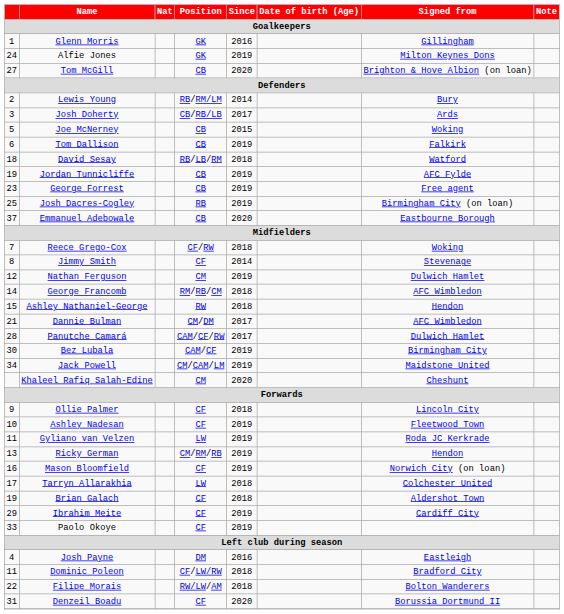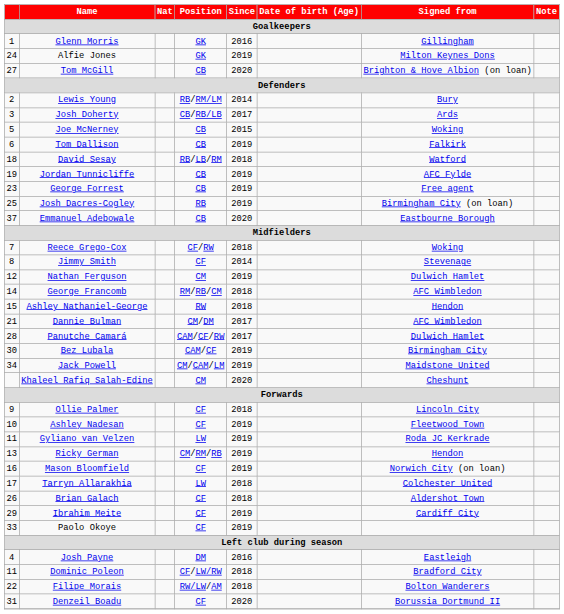 <table class="wikitable" style="text-align:center; font-size:90%">
 <tr>
 <th style="background:#FF0000; color:white; text-align:center;"></th>
 <th style="background:#FF0000; color:white; text-align:center;">Name</th>
 <th style="background:#FF0000; color:white; text-align:center;">Nat</th>
 <th style="background:#FF0000; color:white; text-align:center;">Position</th>
 <th style="background:#FF0000; color:white; text-align:center;">Since</th>
 <th style="background:#FF0000; color:white; text-align:center;">Date of birth (Age)</th>
 <th style="background:#FF0000; color:white; text-align:center;">Signed from</th>
 <th style="background:#FF0000; color:white; text-align:center;">Note</th>
 </tr>
 <tr>
 <th colspan="9" style="background:#dcdcdc; text-align:center;">Goalkeepers</th>
 </tr>
 <tr>
 <td>1</td>
 <td><a href='#'>Glenn Morris</a></td>
 <td></td>
 <td><a href='#'>GK</a></td>
 <td>2016</td>
 <td></td>
 <td> <a href='#'>Gillingham</a></td>
 <td></td>
 </tr>
 <tr>
 <td>24</td>
 <td>Alfie Jones</td>
 <td></td>
 <td><a href='#'>GK</a></td>
 <td>2019</td>
 <td></td>
 <td> <a href='#'>Milton Keynes Dons</a></td>
 <td></td>
 </tr>
 <tr>
 <td>27</td>
 <td><a href='#'>Tom McGill</a></td>
 <td></td>
 <td><a href='#'>CB</a></td>
 <td>2020</td>
 <td></td>
 <td> <a href='#'>Brighton & Hove Albion</a> (on loan)</td>
 <td></td>
 </tr>
 <tr>
 <th colspan="8" style="background:#dcdcdc; text-align:center;">Defenders</th>
 </tr>
 <tr>
 <td>2</td>
 <td><a href='#'>Lewis Young</a></td>
 <td></td>
 <td><a href='#'>RB</a>/<a href='#'>RM/LM</a></td>
 <td>2014</td>
 <td></td>
 <td> <a href='#'>Bury</a></td>
 <td></td>
 </tr>
 <tr>
 <td>3</td>
 <td><a href='#'>Josh Doherty</a></td>
 <td></td>
 <td><a href='#'>CB</a>/<a href='#'>RB/LB</a></td>
 <td>2017</td>
 <td></td>
 <td> <a href='#'>Ards</a></td>
 <td></td>
 </tr>
 <tr>
 <td>5</td>
 <td><a href='#'>Joe McNerney</a></td>
 <td></td>
 <td><a href='#'>CB</a></td>
 <td>2015</td>
 <td></td>
 <td> <a href='#'>Woking</a></td>
 <td></td>
 </tr>
 <tr>
 <td>6</td>
 <td><a href='#'>Tom Dallison</a></td>
 <td></td>
 <td><a href='#'>CB</a></td>
 <td>2019</td>
 <td></td>
 <td> <a href='#'>Falkirk</a></td>
 <td></td>
 </tr>
 <tr>
 <td>18</td>
 <td><a href='#'>David Sesay</a></td>
 <td></td>
 <td><a href='#'>RB</a>/<a href='#'>LB</a>/<a href='#'>RM</a></td>
 <td>2018</td>
 <td></td>
 <td> <a href='#'>Watford</a></td>
 <td></td>
 </tr>
 <tr>
 <td>19</td>
 <td><a href='#'>Jordan Tunnicliffe</a></td>
 <td></td>
 <td><a href='#'>CB</a></td>
 <td>2019</td>
 <td></td>
 <td> <a href='#'>AFC Fylde</a></td>
 <td></td>
 </tr>
 <tr>
 <td>23</td>
 <td><a href='#'>George Forrest</a></td>
 <td></td>
 <td><a href='#'>CB</a></td>
 <td>2019</td>
 <td></td>
 <td><a href='#'>Free agent</a></td>
 <td></td>
 </tr>
 <tr>
 <td>25</td>
 <td><a href='#'>Josh Dacres-Cogley</a></td>
 <td></td>
 <td><a href='#'>RB</a></td>
 <td>2019</td>
 <td></td>
 <td> <a href='#'>Birmingham City</a> (on loan)</td>
 <td></td>
 </tr>
 <tr>
 <td>37</td>
 <td><a href='#'>Emmanuel Adebowale</a></td>
 <td></td>
 <td><a href='#'>CB</a></td>
 <td>2020</td>
 <td></td>
 <td> <a href='#'>Eastbourne Borough</a></td>
 <td></td>
 </tr>
 <tr>
 <th colspan="8" style="background:#dcdcdc; text-align:center;">Midfielders</th>
 </tr>
 <tr>
 <td>7</td>
 <td><a href='#'>Reece Grego-Cox</a></td>
 <td></td>
 <td><a href='#'>CF</a>/<a href='#'>RW</a></td>
 <td>2018</td>
 <td></td>
 <td> <a href='#'>Woking</a></td>
 <td></td>
 </tr>
 <tr>
 <td>8</td>
 <td><a href='#'>Jimmy Smith</a></td>
 <td></td>
 <td><a href='#'>CF</a></td>
 <td>2014</td>
 <td></td>
 <td> <a href='#'>Stevenage</a></td>
 <td></td>
 </tr>
 <tr>
 <td>12</td>
 <td><a href='#'>Nathan Ferguson</a></td>
 <td></td>
 <td><a href='#'>CM</a></td>
 <td>2019</td>
 <td></td>
 <td> <a href='#'>Dulwich Hamlet</a></td>
 <td></td>
 </tr>
 <tr>
 <td>14</td>
 <td><a href='#'>George Francomb</a></td>
 <td></td>
 <td><a href='#'>RM</a>/<a href='#'>RB</a>/<a href='#'>CM</a></td>
 <td>2018</td>
 <td></td>
 <td> <a href='#'>AFC Wimbledon</a></td>
 <td></td>
 </tr>
 <tr>
 <td>15</td>
 <td><a href='#'>Ashley Nathaniel-George</a></td>
 <td></td>
 <td><a href='#'>RW</a></td>
 <td>2018</td>
 <td></td>
 <td> <a href='#'>Hendon</a></td>
 <td></td>
 </tr>
 <tr>
 <td>21</td>
 <td><a href='#'>Dannie Bulman</a></td>
 <td></td>
 <td><a href='#'>CM</a>/<a href='#'>DM</a></td>
 <td>2017</td>
 <td></td>
 <td> <a href='#'>AFC Wimbledon</a></td>
 <td></td>
 </tr>
 <tr>
 <td>28</td>
 <td><a href='#'>Panutche Camará</a></td>
 <td></td>
 <td><a href='#'>CAM</a>/<a href='#'>CF</a>/<a href='#'>RW</a></td>
 <td>2017</td>
 <td></td>
 <td> <a href='#'>Dulwich Hamlet</a></td>
 <td></td>
 </tr>
 <tr>
 <td>30</td>
 <td><a href='#'>Bez Lubala</a></td>
 <td></td>
 <td><a href='#'>CAM</a>/<a href='#'>CF</a></td>
 <td>2019</td>
 <td></td>
 <td> <a href='#'>Birmingham City</a></td>
 <td></td>
 </tr>
 <tr>
 <td>34</td>
 <td><a href='#'>Jack Powell</a></td>
 <td></td>
 <td><a href='#'>CM</a>/<a href='#'>CAM</a>/<a href='#'>LM</a></td>
 <td>2019</td>
 <td></td>
 <td> <a href='#'>Maidstone United</a></td>
 <td></td>
 </tr>
 <tr>
 <td></td>
 <td><a href='#'>Khaleel Rafiq Salah-Edine</a></td>
 <td></td>
 <td><a href='#'>CM</a></td>
 <td>2020</td>
 <td></td>
 <td> <a href='#'>Cheshunt</a></td>
 <td></td>
 </tr>
 <tr>
 <th colspan="8" style="background:#dcdcdc; text-align:center;">Forwards</th>
 </tr>
 <tr>
 <td>9</td>
 <td><a href='#'>Ollie Palmer</a></td>
 <td></td>
 <td><a href='#'>CF</a></td>
 <td>2018</td>
 <td></td>
 <td> <a href='#'>Lincoln City</a></td>
 <td></td>
 </tr>
 <tr>
 <td>10</td>
 <td><a href='#'>Ashley Nadesan</a></td>
 <td></td>
 <td><a href='#'>CF</a></td>
 <td>2019</td>
 <td></td>
 <td> <a href='#'>Fleetwood Town</a></td>
 <td></td>
 </tr>
 <tr>
 <td>11</td>
 <td><a href='#'>Gyliano van Velzen</a></td>
 <td></td>
 <td><a href='#'>LW</a></td>
 <td>2019</td>
 <td></td>
 <td> <a href='#'>Roda JC Kerkrade</a></td>
 <td></td>
 </tr>
 <tr>
 <td>13</td>
 <td><a href='#'>Ricky German</a></td>
 <td></td>
 <td><a href='#'>CM</a>/<a href='#'>RM</a>/<a href='#'>RB</a></td>
 <td>2019</td>
 <td></td>
 <td> <a href='#'>Hendon</a></td>
 <td></td>
 </tr>
 <tr>
 <td>16</td>
 <td><a href='#'>Mason Bloomfield</a></td>
 <td></td>
 <td><a href='#'>CF</a></td>
 <td>2019</td>
 <td></td>
 <td> <a href='#'>Norwich City</a> (on loan)</td>
 <td></td>
 </tr>
 <tr>
 <td>17</td>
 <td><a href='#'>Tarryn Allarakhia</a></td>
 <td></td>
 <td><a href='#'>LW</a></td>
 <td>2018</td>
 <td></td>
 <td> <a href='#'>Colchester United</a></td>
 <td></td>
 </tr>
 <tr>
-<td>19</td>
+<td>26</td>
 <td><a href='#'>Brian Galach</a></td>
 <td></td>
 <td><a href='#'>CF</a></td>
 <td>2018</td>
 <td></td>
 <td> <a href='#'>Aldershot Town</a></td>
 <td></td>
 </tr>
 <tr>
 <td>29</td>
 <td><a href='#'>Ibrahim Meite</a></td>
 <td></td>
 <td><a href='#'>CF</a></td>
 <td>2019</td>
 <td></td>
 <td> <a href='#'>Cardiff City</a></td>
 <td></td>
 </tr>
 <tr>
 <td>33</td>
 <td>Paolo Okoye</td>
 <td></td>
 <td><a href='#'>CF</a></td>
 <td>2019</td>
 <td></td>
 <td></td>
 <td></td>
 </tr>
 <tr>
 <th colspan="8" style="background:#dcdcdc; text-align:center;">Left club during season</th>
 </tr>
 <tr>
 <td>4</td>
 <td><a href='#'>Josh Payne</a></td>
 <td></td>
 <td><a href='#'>DM</a></td>
 <td>2016</td>
 <td></td>
 <td> <a href='#'>Eastleigh</a></td>
 <td></td>
 </tr>
 <tr>
 <td>11</td>
 <td><a href='#'>Dominic Poleon</a></td>
 <td></td>
 <td><a href='#'>CF</a>/<a href='#'>LW/RW</a></td>
 <td>2018</td>
 <td></td>
 <td> <a href='#'>Bradford City</a></td>
 <td></td>
 </tr>
 <tr>
 <td>22</td>
 <td><a href='#'>Filipe Morais</a></td>
 <td></td>
 <td><a href='#'>RW/LW</a>/<a href='#'>AM</a></td>
 <td>2018</td>
 <td></td>
 <td> <a href='#'>Bolton Wanderers</a></td>
 <td></td>
 </tr>
 <tr>
 <td>31</td>
 <td><a href='#'>Denzeil Boadu</a></td>
 <td></td>
 <td><a href='#'>CF</a></td>
 <td>2020</td>
 <td></td>
 <td> <a href='#'>Borussia Dortmund II</a></td>
 <td></td>
 </tr>
 <tr>
 </tr>
 </table>
